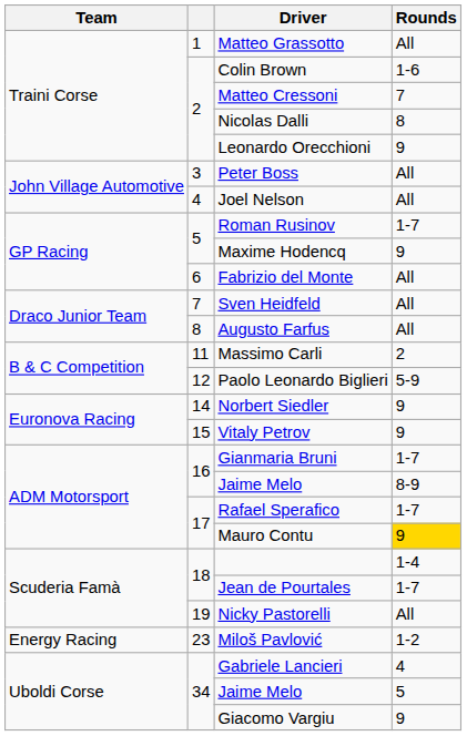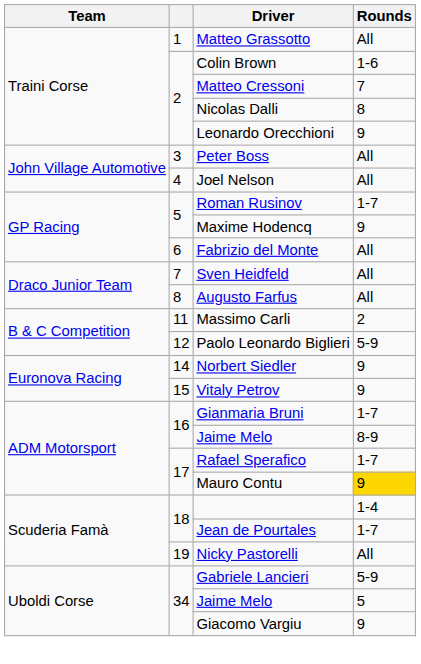 <table class="wikitable" style="font-size:85%">
 <tr>
 <th>Team</th>
 <th></th>
 <th>Driver</th>
 <th>Rounds</th>
 </tr>
 <tr>
 <td rowspan=5> Traini Corse</td>
 <td>1</td>
 <td> <a href='#'>Matteo Grassotto</a></td>
 <td>All</td>
 </tr>
 <tr>
 <td rowspan=4>2</td>
 <td> Colin Brown</td>
 <td>1-6</td>
 </tr>
 <tr>
 <td> <a href='#'>Matteo Cressoni</a></td>
 <td>7</td>
 </tr>
 <tr>
 <td> Nicolas Dalli</td>
 <td>8</td>
 </tr>
 <tr>
 <td nowrap> Leonardo Orecchioni</td>
 <td>9</td>
 </tr>
 <tr>
 <td rowspan=2 nowrap> <a href='#'>John Village Automotive</a></td>
 <td>3</td>
 <td> <a href='#'>Peter Boss</a></td>
 <td>All</td>
 </tr>
 <tr>
 <td>4</td>
 <td> Joel Nelson</td>
 <td>All</td>
 </tr>
 <tr>
 <td rowspan=3> <a href='#'>GP Racing</a></td>
 <td rowspan=2>5</td>
 <td> <a href='#'>Roman Rusinov</a></td>
 <td>1-7</td>
 </tr>
 <tr>
 <td> Maxime Hodencq</td>
 <td>9</td>
 </tr>
 <tr>
 <td>6</td>
 <td> <a href='#'>Fabrizio del Monte</a></td>
 <td>All</td>
 </tr>
 <tr>
 <td rowspan=2> <a href='#'>Draco Junior Team</a></td>
 <td>7</td>
 <td> <a href='#'>Sven Heidfeld</a></td>
 <td>All</td>
 </tr>
 <tr>
 <td>8</td>
 <td> <a href='#'>Augusto Farfus</a></td>
 <td>All</td>
 </tr>
 <tr>
 <td rowspan=2> <a href='#'>B & C Competition</a></td>
 <td>11</td>
 <td> Massimo Carli</td>
 <td>2</td>
 </tr>
 <tr>
 <td>12</td>
 <td> Paolo Leonardo Biglieri</td>
 <td>5-9</td>
 </tr>
 <tr>
 <td rowspan=2> <a href='#'>Euronova Racing</a></td>
 <td>14</td>
 <td> <a href='#'>Norbert Siedler</a></td>
 <td>9</td>
 </tr>
 <tr>
 <td>15</td>
 <td> <a href='#'>Vitaly Petrov</a></td>
 <td>9</td>
 </tr>
 <tr>
 <td rowspan=4> <a href='#'>ADM Motorsport</a></td>
 <td rowspan=2>16</td>
 <td> <a href='#'>Gianmaria Bruni</a></td>
 <td>1-7</td>
 </tr>
 <tr>
 <td> <a href='#'>Jaime Melo</a></td>
 <td>8-9</td>
 </tr>
 <tr>
 <td rowspan=2>17</td>
 <td> <a href='#'>Rafael Sperafico</a></td>
 <td>1-7</td>
 </tr>
 <tr>
 <td> Mauro Contu</td>
 <td style="background: gold;">9</td>
 </tr>
 <tr>
 <td rowspan=3> Scuderia Famà</td>
 <td rowspan=2>18</td>
 <td> </td>
 <td>1-4</td>
 </tr>
 <tr>
 <td> <a href='#'>Jean de Pourtales</a></td>
 <td>1-7</td>
 </tr>
 <tr>
 <td>19</td>
 <td> <a href='#'>Nicky Pastorelli</a></td>
 <td>All</td>
 </tr>
 <tr>
-<td> Energy Racing</td>
-<td>23</td>
-<td> <a href='#'>Miloš Pavlović</a></td>
-<td>1-2</td>
-</tr>
-<tr>
 <td rowspan=3> Uboldi Corse</td>
 <td rowspan=3>34</td>
 <td> <a href='#'>Gabriele Lancieri</a></td>
-<td>4</td>
+<td>5-9</td>
 </tr>
 <tr>
 <td> <a href='#'>Jaime Melo</a></td>
 <td>5</td>
 </tr>
 <tr>
 <td> Giacomo Vargiu</td>
 <td>9</td>
 </tr>
 </table>
